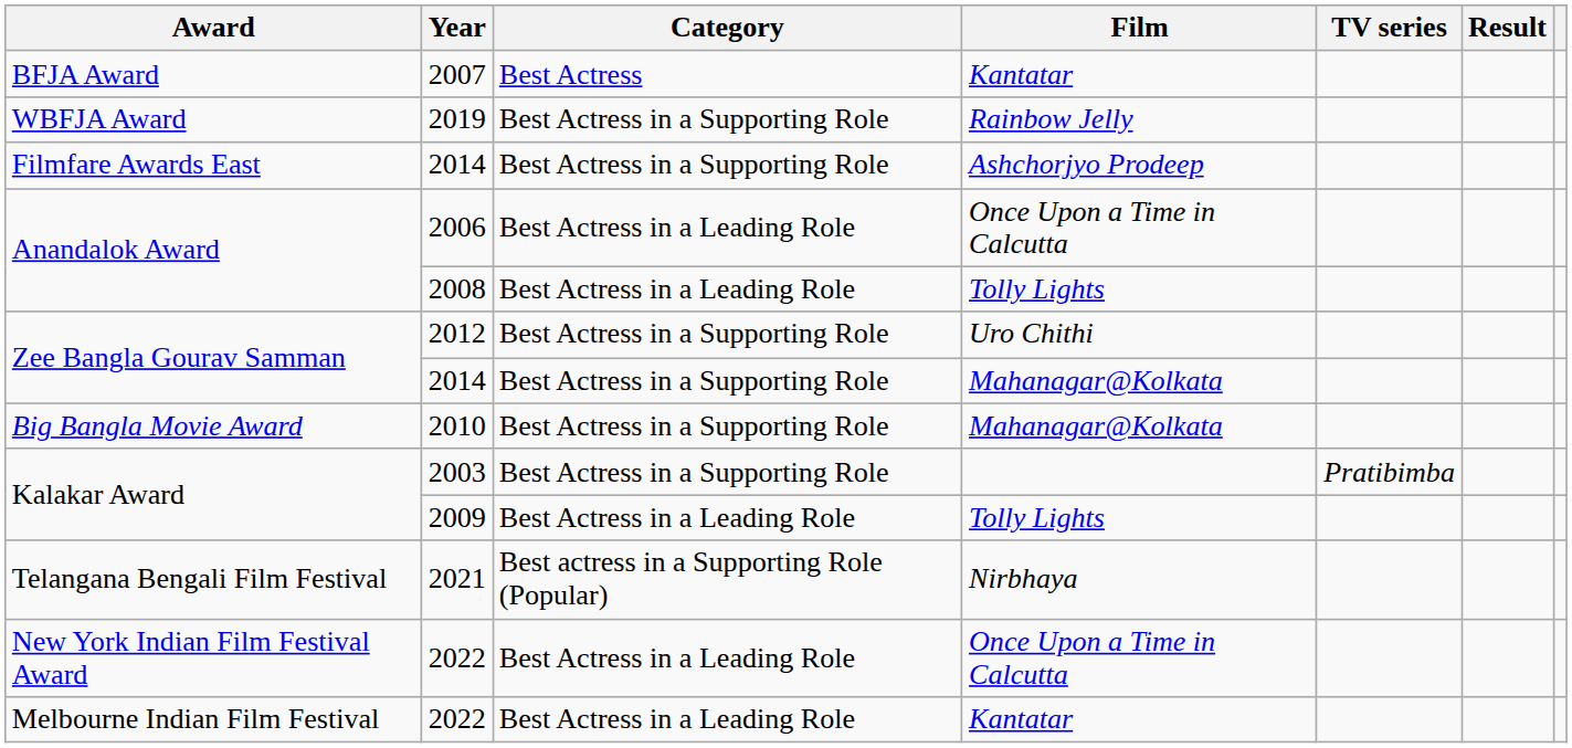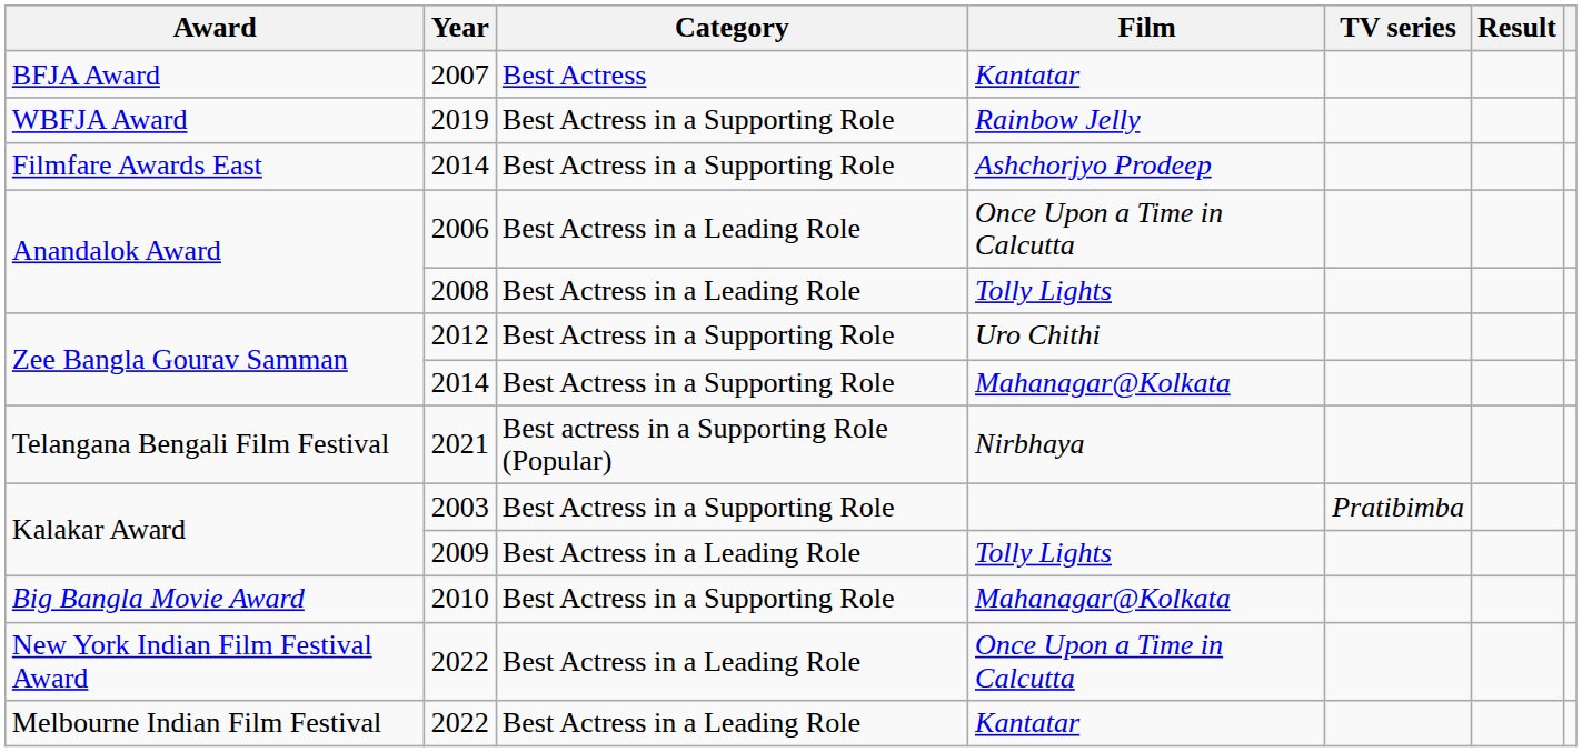 <table class="wikitable sortable">
 <tr>
 <th>Award</th>
 <th>Year</th>
 <th>Category</th>
 <th>Film</th>
 <th>TV series</th>
 <th>Result</th>
 <th></th>
 </tr>
 <tr>
 <td><a href='#'>BFJA Award</a></td>
 <td>2007</td>
 <td><a href='#'>Best Actress</a></td>
 <td><em><a href='#'>Kantatar</a></em></td>
 <td></td>
 <td></td>
 <td></td>
 </tr>
 <tr>
 <td><a href='#'>WBFJA Award</a></td>
 <td>2019</td>
 <td>Best Actress in a Supporting Role</td>
 <td><em><a href='#'>Rainbow Jelly</a></em></td>
 <td></td>
 <td></td>
 <td></td>
 </tr>
 <tr>
 <td><a href='#'>Filmfare Awards East</a></td>
 <td>2014</td>
 <td>Best Actress in a Supporting Role</td>
 <td><em><a href='#'>Ashchorjyo Prodeep</a></em></td>
 <td></td>
 <td></td>
 <td></td>
 </tr>
 <tr>
 <td rowspan="2"><a href='#'>Anandalok Award</a></td>
 <td>2006</td>
 <td>Best Actress in a Leading Role</td>
 <td><em>Once Upon a Time in Calcutta</em></td>
 <td></td>
 <td></td>
 <td></td>
 </tr>
 <tr>
 <td>2008</td>
 <td>Best Actress in a Leading Role</td>
 <td><em><a href='#'>Tolly Lights</a></em></td>
 <td></td>
 <td></td>
 <td></td>
 </tr>
 <tr>
 <td rowspan="2"><a href='#'>Zee Bangla Gourav Samman</a></td>
 <td>2012</td>
 <td>Best Actress in a Supporting Role</td>
 <td><em>Uro Chithi</em></td>
 <td></td>
 <td></td>
 <td></td>
 </tr>
 <tr>
 <td>2014</td>
 <td>Best Actress in a Supporting Role</td>
 <td><em><a href='#'>Mahanagar@Kolkata</a></em></td>
 <td></td>
 <td></td>
 <td></td>
 </tr>
 <tr>
-<td><em><a href='#'>Big Bangla Movie Award</a></em></td>
-<td>2010</td>
-<td>Best Actress in a Supporting Role</td>
-<td><em><a href='#'>Mahanagar@Kolkata</a></em></td>
+<td>Telangana Bengali Film Festival</td>
+<td>2021</td>
+<td>Best actress in a Supporting Role (Popular)</td>
+<td><em>Nirbhaya</em></td>
 <td></td>
 <td></td>
 <td></td>
 </tr>
 <tr>
 <td rowspan="2">Kalakar Award</td>
 <td>2003</td>
 <td>Best Actress in a Supporting Role</td>
 <td></td>
 <td><em>Pratibimba</em></td>
 <td></td>
 <td></td>
 </tr>
 <tr>
 <td>2009</td>
 <td>Best Actress in a Leading Role</td>
 <td><em><a href='#'>Tolly Lights</a></em></td>
 <td></td>
 <td></td>
 <td></td>
 </tr>
 <tr>
-<td>Telangana Bengali Film Festival</td>
-<td>2021</td>
-<td>Best actress in a Supporting Role (Popular)</td>
-<td><em>Nirbhaya</em></td>
+<td><em><a href='#'>Big Bangla Movie Award</a></em></td>
+<td>2010</td>
+<td>Best Actress in a Supporting Role</td>
+<td><em><a href='#'>Mahanagar@Kolkata</a></em></td>
 <td></td>
 <td></td>
 <td></td>
 </tr>
 <tr>
 <td><a href='#'>New York Indian Film Festival Award</a></td>
 <td>2022</td>
 <td>Best Actress in a Leading Role</td>
 <td><em><a href='#'>Once Upon a Time in Calcutta</a></em></td>
 <td></td>
 <td></td>
 <td></td>
 </tr>
 <tr>
 <td>Melbourne Indian Film Festival</td>
 <td>2022</td>
 <td>Best Actress in a Leading Role</td>
 <td><em><a href='#'>Kantatar</a></em></td>
 <td></td>
 <td></td>
 <td></td>
 </tr>
 </table>
